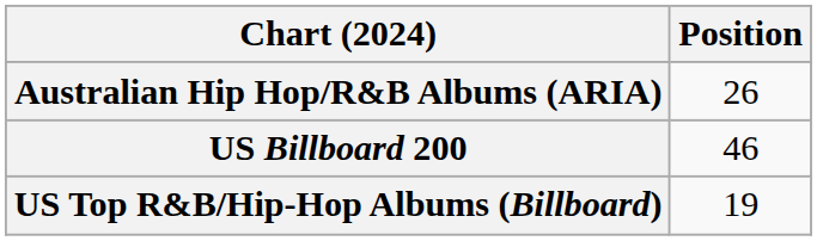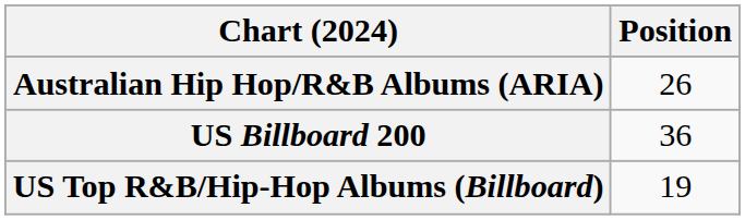 <table class="wikitable sortable plainrowheaders" style="text-align:center">
 <tr>
 <th scope="col">Chart (2024)</th>
 <th scope="col">Position</th>
 </tr>
 <tr>
 <th scope="row">Australian Hip Hop/R&B Albums (ARIA)</th>
 <td>26</td>
 </tr>
 <tr>
 <th scope="row">US <em>Billboard</em> 200</th>
-<td>46</td>
+<td>36</td>
 </tr>
 <tr>
 <th scope="row">US Top R&B/Hip-Hop Albums (<em>Billboard</em>)</th>
 <td>19</td>
 </tr>
 </table>
